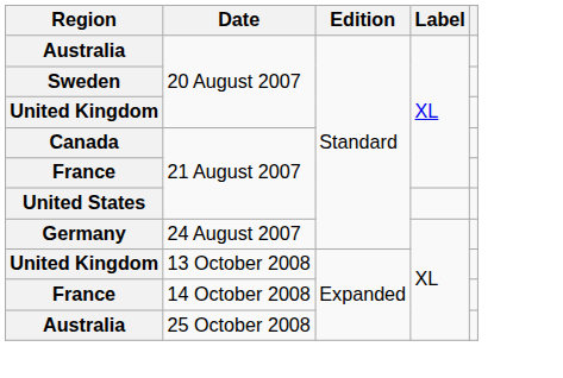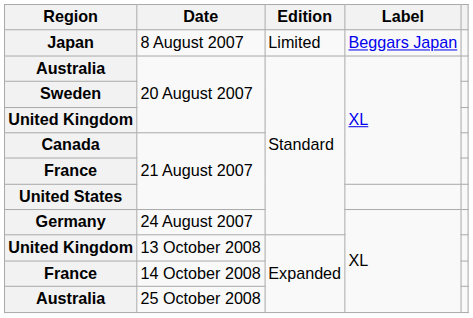 <table class="wikitable plainrowheaders">
 <tr>
 <th scope="col">Region</th>
 <th scope="col">Date</th>
 <th scope="col">Edition</th>
 <th scope="col">Label</th>
 <th scope="col"></th>
+</tr>
+<tr>
+<th scope="row">Japan</th>
+<td>8 August 2007</td>
+<td>Limited</td>
+<td><a href='#'>Beggars Japan</a></td>
+<td align="center"></td>
 </tr>
 <tr>
 <th scope="row">Australia</th>
 <td rowspan="3">20 August 2007</td>
 <td rowspan="7">Standard</td>
 <td rowspan="5"><a href='#'>XL</a></td>
 <td align="center"></td>
 </tr>
 <tr>
 <th scope="row">Sweden</th>
 <td align="center"></td>
 </tr>
 <tr>
 <th scope="row">United Kingdom</th>
 <td align="center"></td>
 </tr>
 <tr>
 <th scope="row">Canada</th>
 <td rowspan="3">21 August 2007</td>
 <td align="center"></td>
 </tr>
 <tr>
 <th scope="row">France</th>
 <td align="center"></td>
 </tr>
 <tr>
 <th scope="row">United States</th>
 <td></td>
 <td align="center"></td>
 </tr>
 <tr>
 <th scope="row">Germany</th>
 <td>24 August 2007</td>
 <td rowspan="4">XL</td>
 <td align="center"></td>
 </tr>
 <tr>
 <th scope="row">United Kingdom</th>
 <td>13 October 2008</td>
 <td rowspan="3">Expanded</td>
 <td align="center"></td>
 </tr>
 <tr>
 <th scope="row">France</th>
 <td>14 October 2008</td>
 <td align="center"></td>
 </tr>
 <tr>
 <th scope="row">Australia</th>
 <td>25 October 2008</td>
 <td align="center"></td>
 </tr>
 </table>
